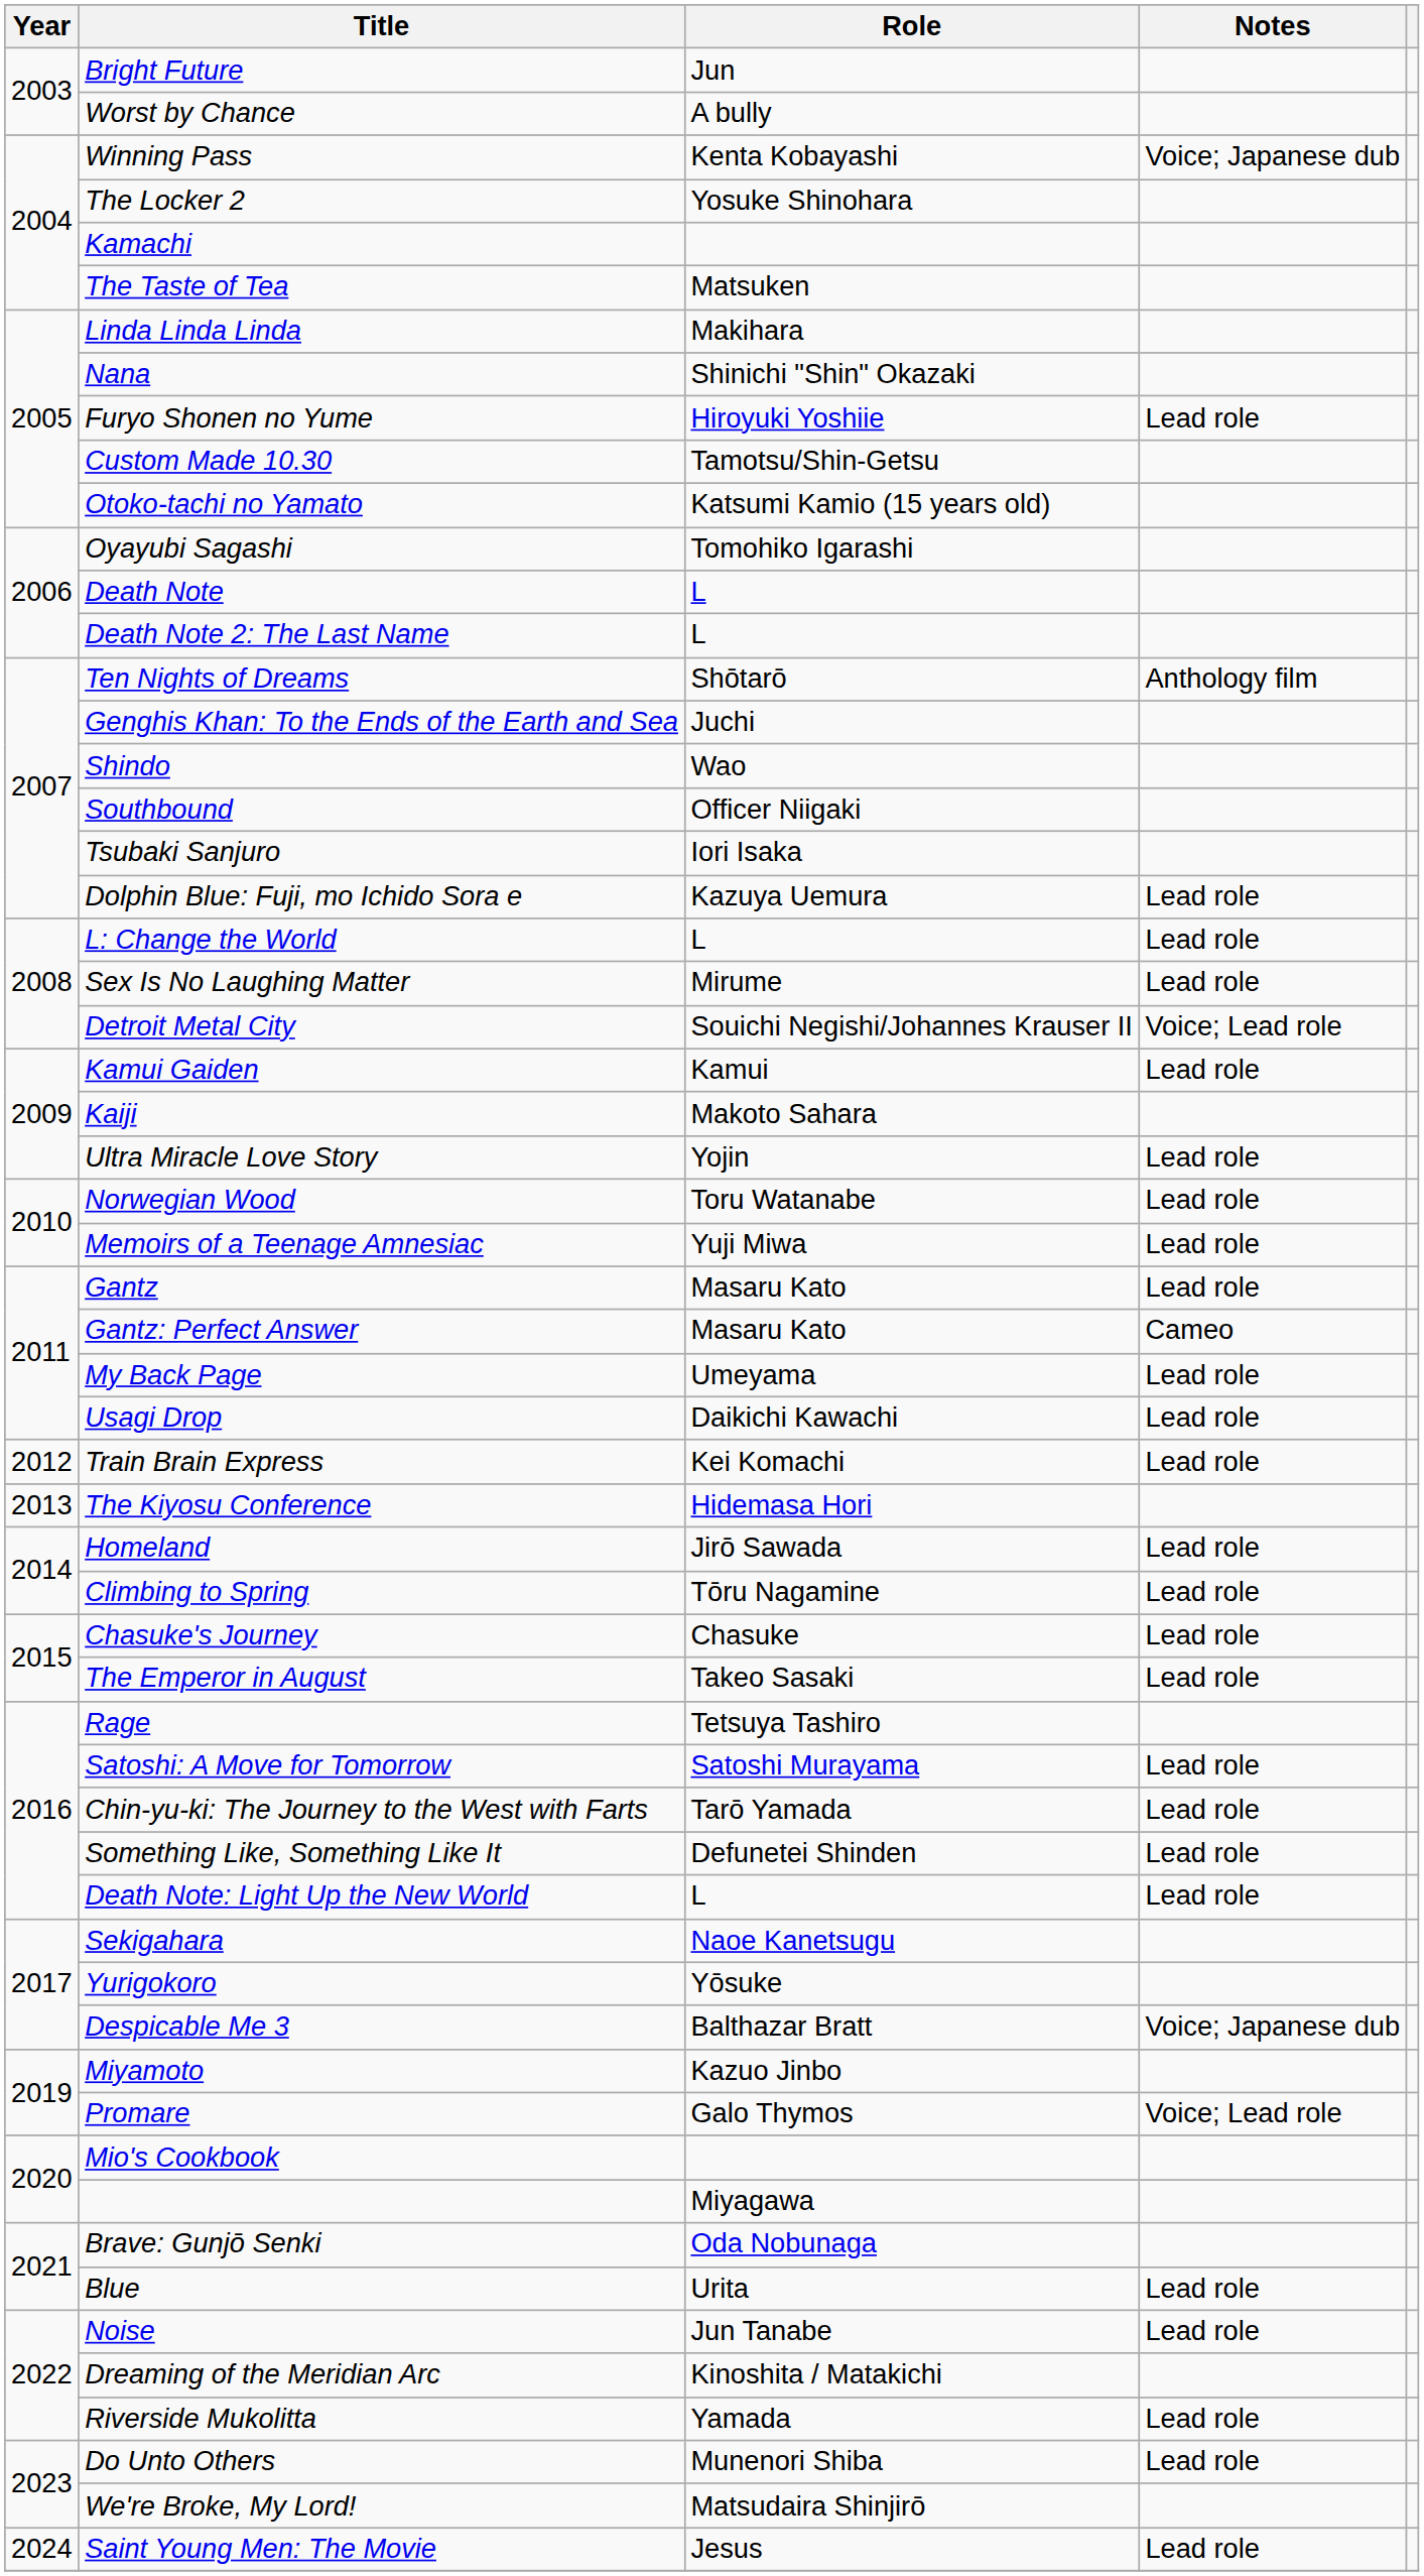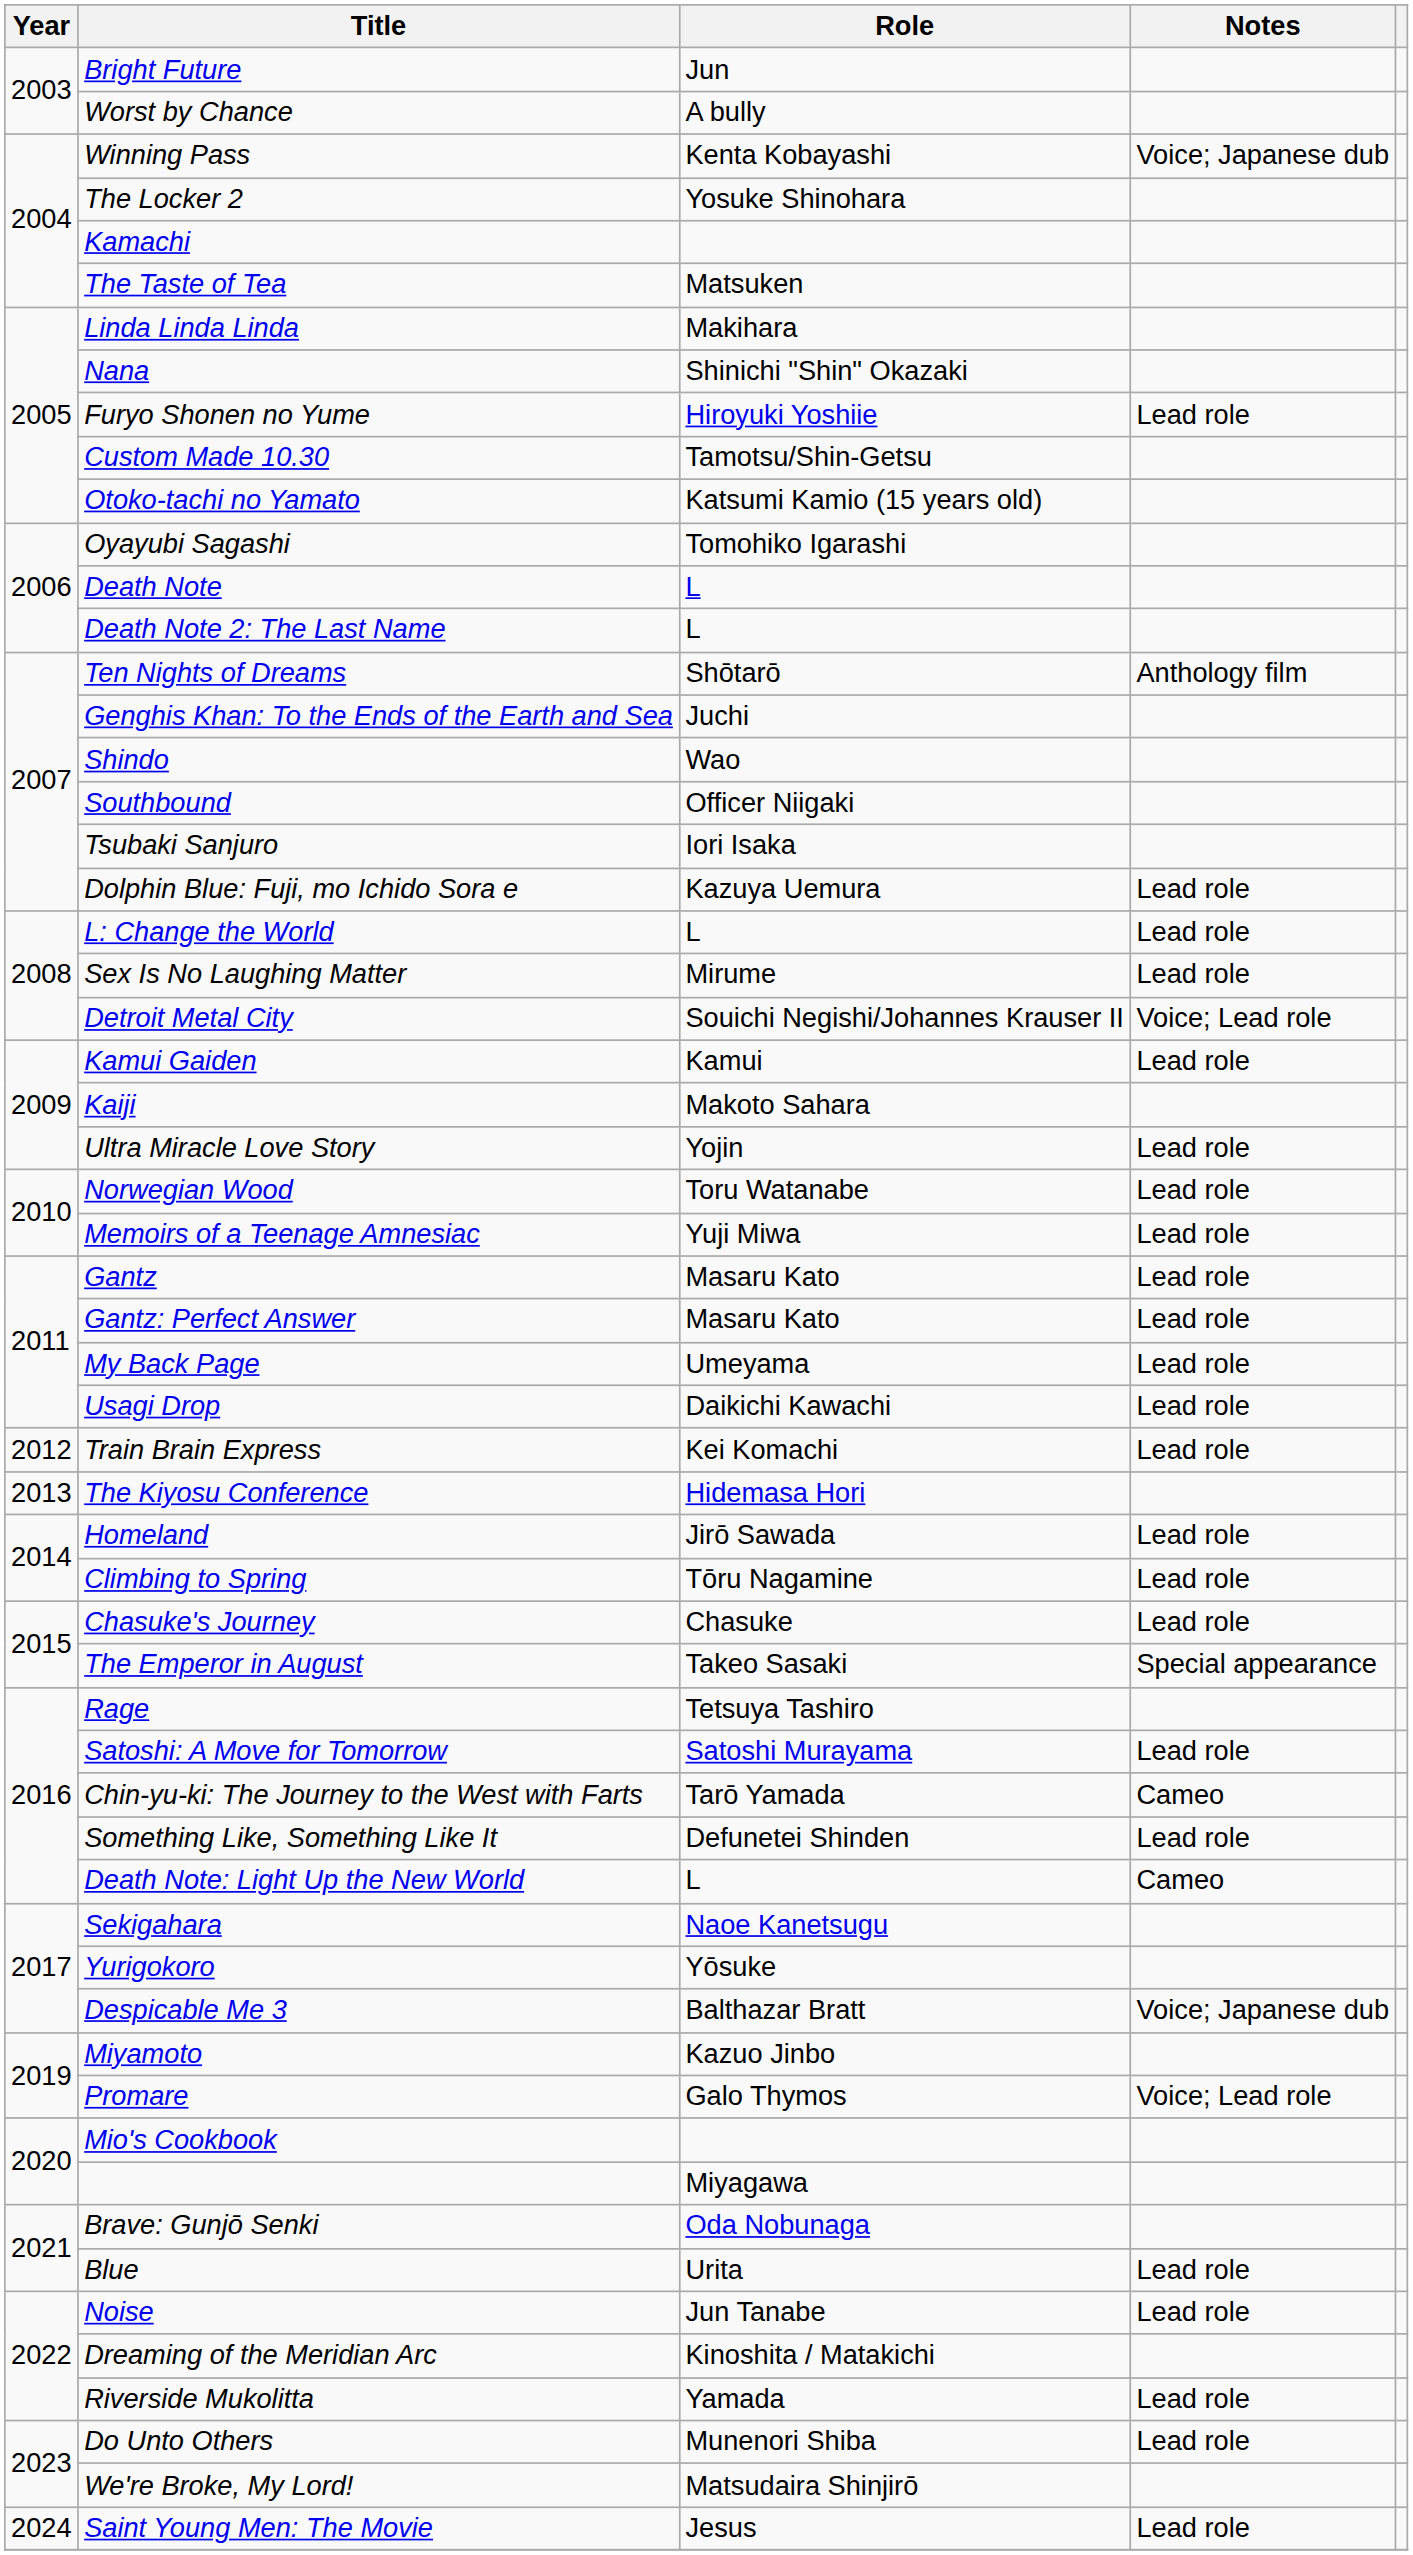 <table class="wikitable sortable">
 <tr>
 <th>Year</th>
 <th>Title</th>
 <th>Role</th>
 <th class="unsortable">Notes</th>
 <th class="unsortable"></th>
 </tr>
 <tr>
 <td rowspan="2">2003</td>
 <td><em><a href='#'>Bright Future</a></em></td>
 <td>Jun</td>
 <td></td>
 <td></td>
 </tr>
 <tr>
 <td><em>Worst by Chance</em></td>
 <td>A bully</td>
 <td></td>
 <td></td>
 </tr>
 <tr>
 <td rowspan="4">2004</td>
 <td><em>Winning Pass</em></td>
 <td>Kenta Kobayashi</td>
 <td>Voice; Japanese dub</td>
 <td></td>
 </tr>
 <tr>
 <td><em>The Locker 2</em></td>
 <td>Yosuke Shinohara</td>
 <td></td>
 <td></td>
 </tr>
 <tr>
 <td><em><a href='#'>Kamachi</a></em></td>
 <td></td>
 <td></td>
 <td></td>
 </tr>
 <tr>
 <td><em><a href='#'>The Taste of Tea</a></em></td>
 <td>Matsuken</td>
 <td></td>
 <td></td>
 </tr>
 <tr>
 <td rowspan="5">2005</td>
 <td><em><a href='#'>Linda Linda Linda</a></em></td>
 <td>Makihara</td>
 <td></td>
 <td></td>
 </tr>
 <tr>
 <td><a href='#'><em>Nana</em></a></td>
 <td>Shinichi "Shin" Okazaki</td>
 <td></td>
 <td></td>
 </tr>
 <tr>
 <td><em>Furyo Shonen no Yume</em></td>
 <td><a href='#'>Hiroyuki Yoshiie</a></td>
 <td>Lead role</td>
 <td></td>
 </tr>
 <tr>
 <td><em><a href='#'>Custom Made 10.30</a></em></td>
 <td>Tamotsu/Shin-Getsu</td>
 <td></td>
 <td></td>
 </tr>
 <tr>
 <td><a href='#'><em>Otoko-tachi no Yamato</em></a></td>
 <td>Katsumi Kamio (15 years old)</td>
 <td></td>
 <td></td>
 </tr>
 <tr>
 <td rowspan="3">2006</td>
 <td><em>Oyayubi Sagashi</em></td>
 <td>Tomohiko Igarashi</td>
 <td></td>
 <td></td>
 </tr>
 <tr>
 <td><em><a href='#'>Death Note</a></em></td>
 <td><a href='#'>L</a></td>
 <td></td>
 <td></td>
 </tr>
 <tr>
 <td><em><a href='#'>Death Note 2: The Last Name</a></em></td>
 <td>L</td>
 <td></td>
 <td></td>
 </tr>
 <tr>
 <td rowspan="6">2007</td>
 <td><em><a href='#'>Ten Nights of Dreams</a></em></td>
 <td>Shōtarō</td>
 <td>Anthology film</td>
 <td></td>
 </tr>
 <tr>
 <td><em><a href='#'>Genghis Khan: To the Ends of the Earth and Sea</a></em></td>
 <td>Juchi</td>
 <td></td>
 <td></td>
 </tr>
 <tr>
 <td><a href='#'><em>Shindo</em></a></td>
 <td>Wao</td>
 <td></td>
 <td></td>
 </tr>
 <tr>
 <td><em><a href='#'>Southbound</a></em></td>
 <td>Officer Niigaki</td>
 <td></td>
 <td></td>
 </tr>
 <tr>
 <td><em>Tsubaki Sanjuro</em></td>
 <td>Iori Isaka</td>
 <td></td>
 <td></td>
 </tr>
 <tr>
 <td><em>Dolphin Blue: Fuji, mo Ichido Sora e</em></td>
 <td>Kazuya Uemura</td>
 <td>Lead role</td>
 <td></td>
 </tr>
 <tr>
 <td rowspan="3">2008</td>
 <td><em><a href='#'>L: Change the World</a></em></td>
 <td>L</td>
 <td>Lead role</td>
 <td></td>
 </tr>
 <tr>
 <td><em>Sex Is No Laughing Matter</em></td>
 <td>Mirume</td>
 <td>Lead role</td>
 <td></td>
 </tr>
 <tr>
 <td><em><a href='#'>Detroit Metal City</a></em></td>
 <td>Souichi Negishi/Johannes Krauser II</td>
 <td>Voice; Lead role</td>
 <td></td>
 </tr>
 <tr>
 <td rowspan="3">2009</td>
 <td><em><a href='#'>Kamui Gaiden</a></em></td>
 <td>Kamui</td>
 <td>Lead role</td>
 <td></td>
 </tr>
 <tr>
 <td><a href='#'><em>Kaiji</em></a></td>
 <td>Makoto Sahara</td>
 <td></td>
 <td></td>
 </tr>
 <tr>
 <td><em>Ultra Miracle Love Story</em></td>
 <td>Yojin</td>
 <td>Lead role</td>
 <td></td>
 </tr>
 <tr>
 <td rowspan="2">2010</td>
 <td><a href='#'><em>Norwegian Wood</em></a></td>
 <td>Toru Watanabe</td>
 <td>Lead role</td>
 <td></td>
 </tr>
 <tr>
 <td><em><a href='#'>Memoirs of a Teenage Amnesiac</a></em></td>
 <td>Yuji Miwa</td>
 <td>Lead role</td>
 <td></td>
 </tr>
 <tr>
 <td rowspan="4">2011</td>
 <td><a href='#'><em>Gantz</em></a></td>
 <td>Masaru Kato</td>
 <td>Lead role</td>
 <td></td>
 </tr>
 <tr>
 <td><a href='#'><em>Gantz: Perfect Answer</em></a></td>
 <td>Masaru Kato</td>
-<td>Cameo</td>
+<td>Lead role</td>
 <td></td>
 </tr>
 <tr>
 <td><em><a href='#'>My Back Page</a></em></td>
 <td>Umeyama</td>
 <td>Lead role</td>
 <td></td>
 </tr>
 <tr>
 <td><a href='#'><em>Usagi Drop</em></a></td>
 <td>Daikichi Kawachi</td>
 <td>Lead role</td>
 <td></td>
 </tr>
 <tr>
 <td>2012</td>
 <td><em>Train Brain Express</em></td>
 <td>Kei Komachi</td>
 <td>Lead role</td>
 <td></td>
 </tr>
 <tr>
 <td>2013</td>
 <td><em><a href='#'>The Kiyosu Conference</a></em></td>
 <td><a href='#'>Hidemasa Hori</a></td>
 <td></td>
 <td></td>
 </tr>
 <tr>
 <td rowspan="2">2014</td>
 <td><em><a href='#'>Homeland</a></em></td>
 <td>Jirō Sawada</td>
 <td>Lead role</td>
 <td></td>
 </tr>
 <tr>
 <td><em><a href='#'>Climbing to Spring</a></em></td>
 <td>Tōru Nagamine</td>
 <td>Lead role</td>
 <td></td>
 </tr>
 <tr>
 <td rowspan="2">2015</td>
 <td><em><a href='#'>Chasuke's Journey</a></em></td>
 <td>Chasuke</td>
 <td>Lead role</td>
 <td></td>
 </tr>
 <tr>
 <td><em><a href='#'>The Emperor in August</a></em></td>
 <td>Takeo Sasaki</td>
-<td>Lead role</td>
+<td>Special appearance</td>
 <td></td>
 </tr>
 <tr>
 <td rowspan="5">2016</td>
 <td><em><a href='#'>Rage</a></em></td>
 <td>Tetsuya Tashiro</td>
 <td></td>
 <td></td>
 </tr>
 <tr>
 <td><em><a href='#'>Satoshi: A Move for Tomorrow</a></em></td>
 <td><a href='#'>Satoshi Murayama</a></td>
 <td>Lead role</td>
 <td></td>
 </tr>
 <tr>
 <td><em>Chin-yu-ki: The Journey to the West with Farts</em></td>
 <td>Tarō Yamada</td>
-<td>Lead role</td>
+<td>Cameo</td>
 <td></td>
 </tr>
 <tr>
 <td><em>Something Like, Something Like It</em></td>
 <td>Defunetei Shinden</td>
 <td>Lead role</td>
 <td></td>
 </tr>
 <tr>
 <td><em><a href='#'>Death Note: Light Up the New World</a></em></td>
 <td>L</td>
-<td>Lead role</td>
+<td>Cameo</td>
 <td></td>
 </tr>
 <tr>
 <td rowspan="3">2017</td>
 <td><em><a href='#'>Sekigahara</a></em></td>
 <td><a href='#'>Naoe Kanetsugu</a></td>
 <td></td>
 <td></td>
 </tr>
 <tr>
 <td><em><a href='#'>Yurigokoro</a></em></td>
 <td>Yōsuke</td>
 <td></td>
 <td></td>
 </tr>
 <tr>
 <td><em><a href='#'>Despicable Me 3</a></em></td>
 <td>Balthazar Bratt</td>
 <td>Voice; Japanese dub</td>
 <td></td>
 </tr>
 <tr>
 <td rowspan="2">2019</td>
 <td><em><a href='#'>Miyamoto</a></em></td>
 <td>Kazuo Jinbo</td>
 <td></td>
 <td></td>
 </tr>
 <tr>
 <td><em><a href='#'>Promare</a></em></td>
 <td>Galo Thymos</td>
 <td>Voice; Lead role</td>
 <td></td>
 </tr>
 <tr>
 <td rowspan="2">2020</td>
 <td><em><a href='#'>Mio's Cookbook</a></em></td>
 <td></td>
 <td></td>
 <td></td>
 </tr>
 <tr>
 <td><em></em></td>
 <td>Miyagawa</td>
 <td></td>
 <td></td>
 </tr>
 <tr>
 <td rowspan="2">2021</td>
 <td><em>Brave: Gunjō Senki</em></td>
 <td><a href='#'>Oda Nobunaga</a></td>
 <td></td>
 <td></td>
 </tr>
 <tr>
 <td><em>Blue</em></td>
 <td>Urita</td>
 <td>Lead role</td>
 <td></td>
 </tr>
 <tr>
 <td rowspan="3">2022</td>
 <td><em><a href='#'>Noise</a></em></td>
 <td>Jun Tanabe</td>
 <td>Lead role</td>
 <td></td>
 </tr>
 <tr>
 <td><em>Dreaming of the Meridian Arc</em></td>
 <td>Kinoshita / Matakichi</td>
 <td></td>
 <td></td>
 </tr>
 <tr>
 <td><em>Riverside Mukolitta</em></td>
 <td>Yamada</td>
 <td>Lead role</td>
 <td></td>
 </tr>
 <tr>
 <td rowspan="2">2023</td>
 <td><em>Do Unto Others</em></td>
 <td>Munenori Shiba</td>
 <td>Lead role</td>
 <td></td>
 </tr>
 <tr>
 <td><em>We're Broke, My Lord!</em></td>
 <td>Matsudaira Shinjirō</td>
 <td></td>
 <td></td>
 </tr>
 <tr>
 <td>2024</td>
 <td><em><a href='#'>Saint Young Men: The Movie</a></em></td>
 <td>Jesus</td>
 <td>Lead role</td>
 <td></td>
 </tr>
 <tr>
 </tr>
 </table>
